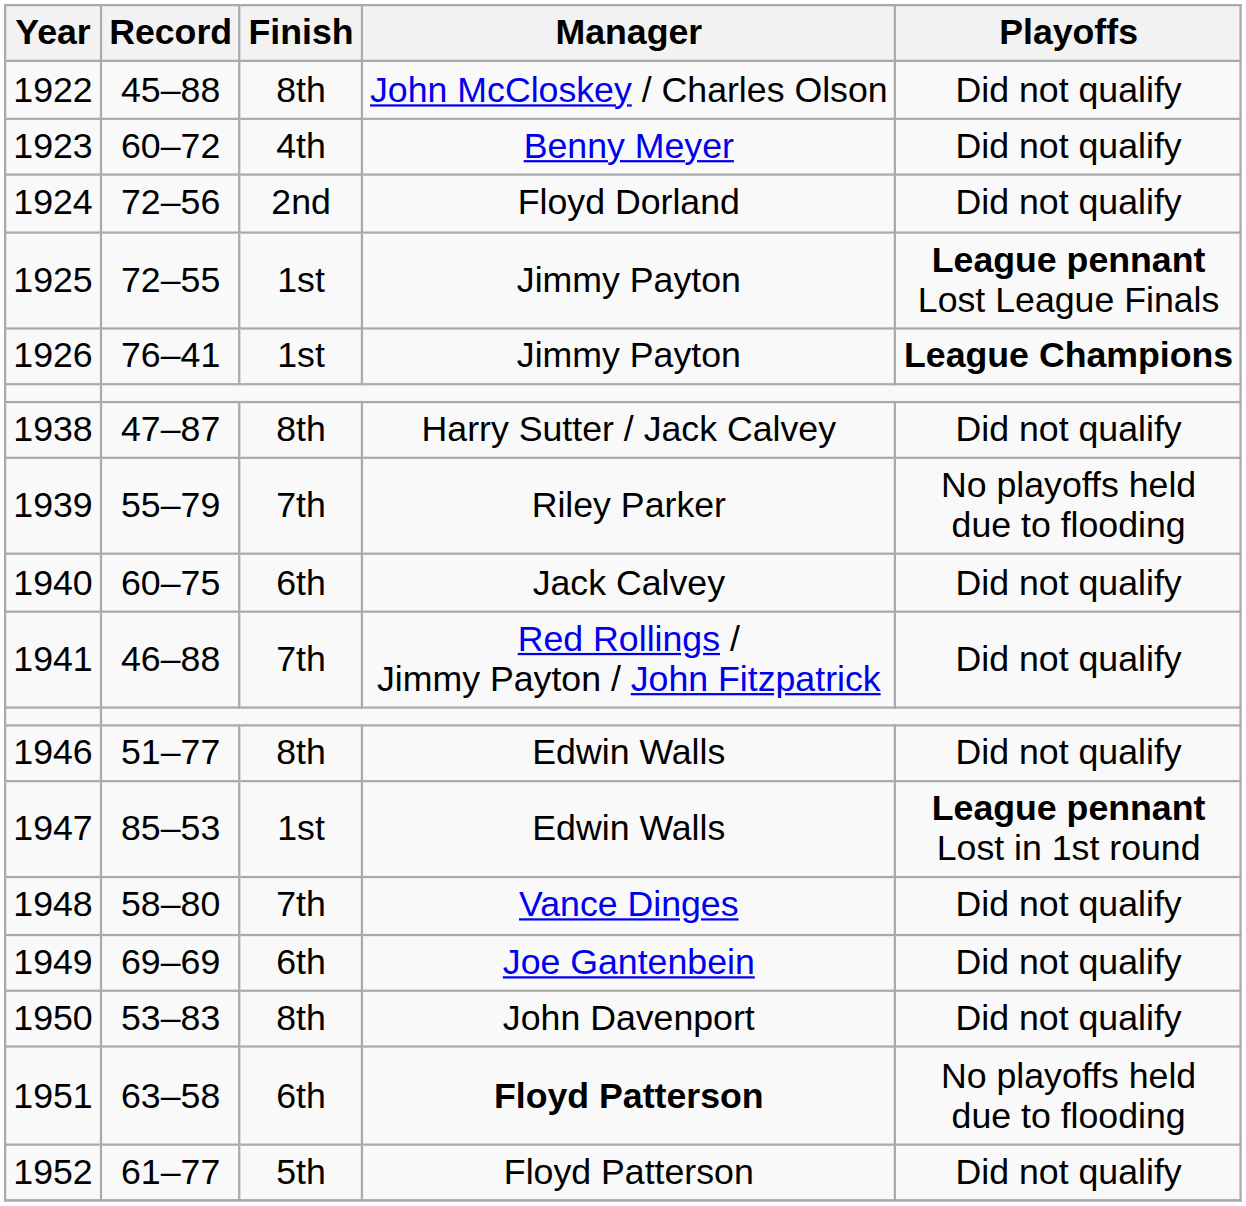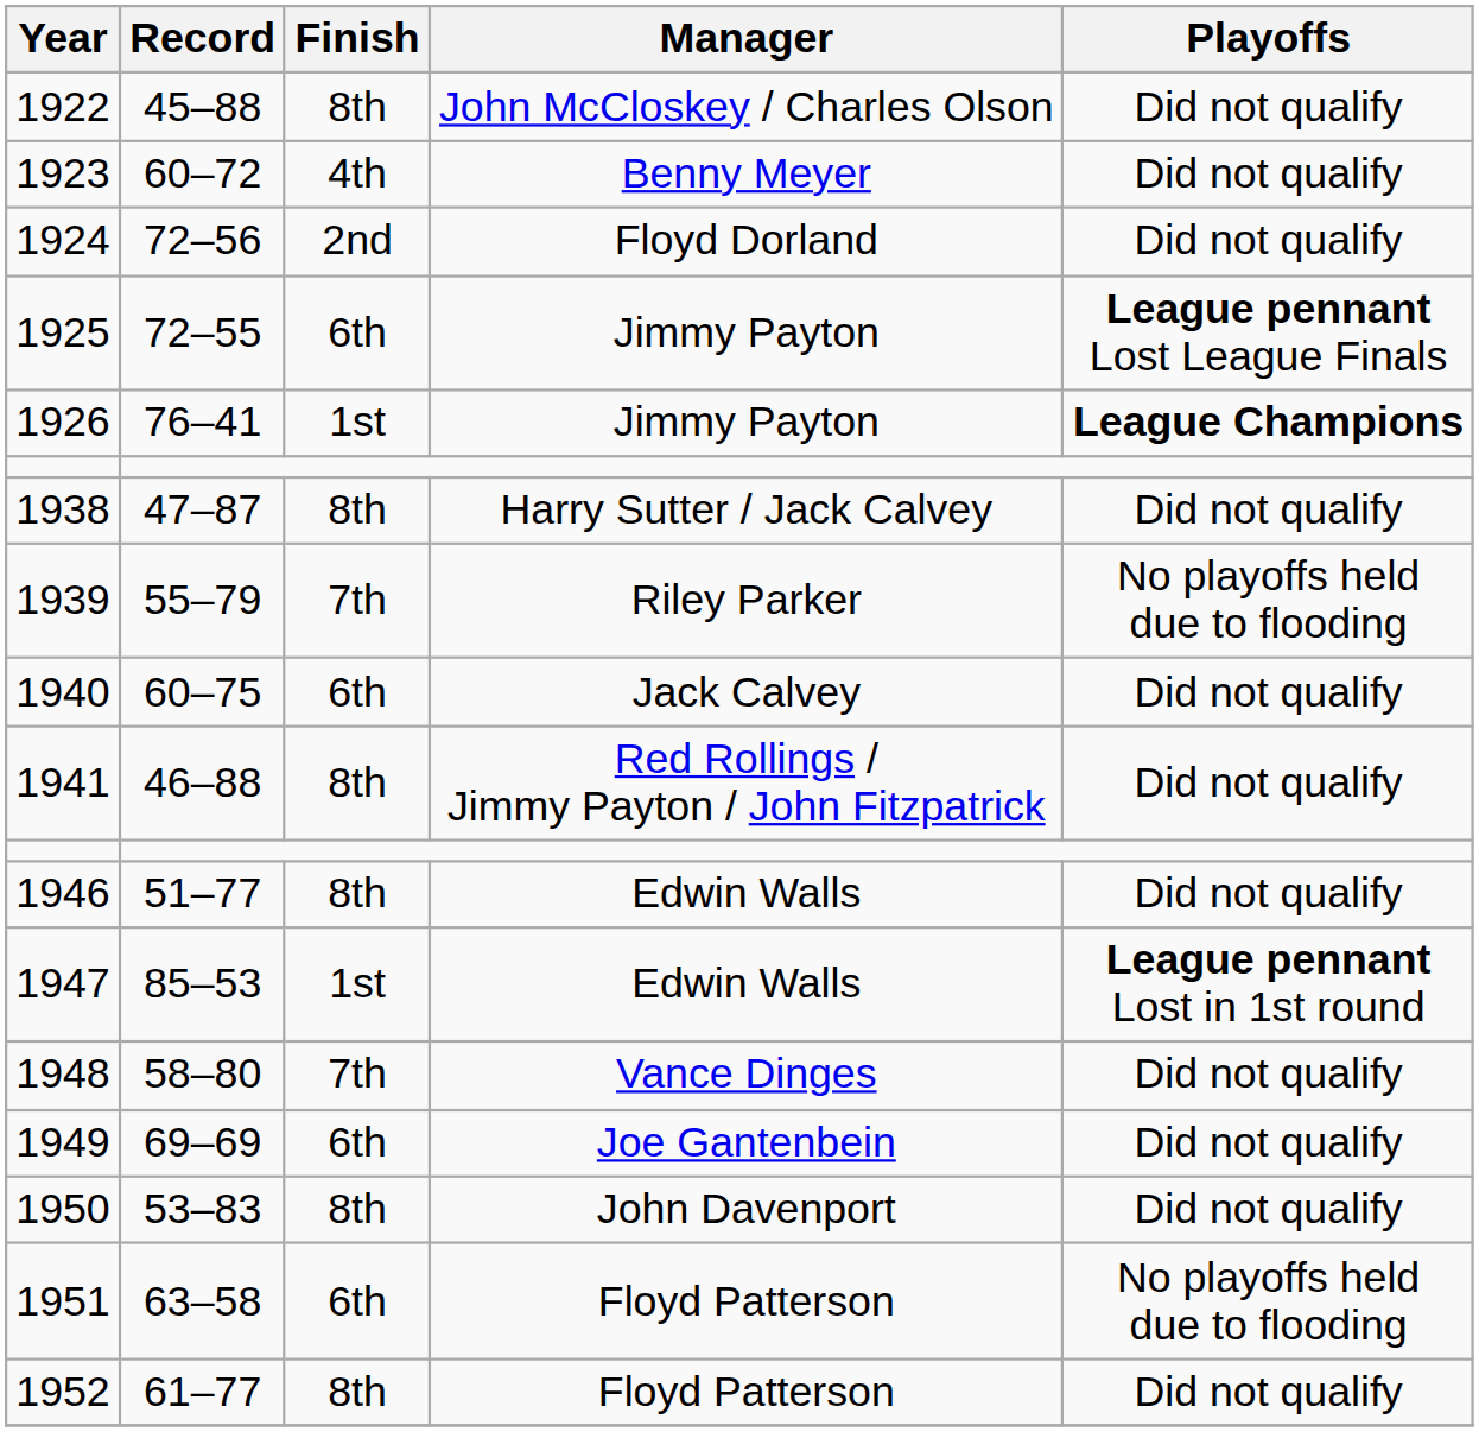 <table class="wikitable">
 <tr>
 <th>Year</th>
 <th>Record</th>
 <th>Finish</th>
 <th>Manager</th>
 <th>Playoffs</th>
 </tr>
 <tr align=center>
 <td>1922</td>
 <td>45–88</td>
 <td>8th</td>
 <td><a href='#'>John McCloskey</a> / Charles Olson</td>
 <td>Did not qualify</td>
 </tr>
 <tr align=center>
 <td>1923</td>
 <td>60–72</td>
 <td>4th</td>
 <td><a href='#'>Benny Meyer</a></td>
 <td>Did not qualify</td>
 </tr>
 <tr align=center>
 <td>1924</td>
 <td>72–56</td>
 <td>2nd</td>
 <td>Floyd Dorland</td>
 <td>Did not qualify</td>
 </tr>
 <tr align=center>
 <td>1925</td>
 <td>72–55</td>
-<td>1st</td>
+<td>6th</td>
 <td>Jimmy Payton</td>
 <td><strong>League pennant</strong><br>Lost League Finals</td>
 </tr>
 <tr align=center>
 <td>1926</td>
 <td>76–41</td>
 <td>1st</td>
 <td>Jimmy Payton</td>
 <td><strong>League Champions</strong></td>
 </tr>
 <tr align=center>
 <td></td>
 </tr>
 <tr align=center>
 <td>1938</td>
 <td>47–87</td>
 <td>8th</td>
 <td>Harry Sutter / Jack Calvey</td>
 <td>Did not qualify</td>
 </tr>
 <tr align=center>
 <td>1939</td>
 <td>55–79</td>
 <td>7th</td>
 <td>Riley Parker</td>
 <td>No playoffs held<br> due to flooding</td>
 </tr>
 <tr align=center>
 <td>1940</td>
 <td>60–75</td>
 <td>6th</td>
 <td>Jack Calvey</td>
 <td>Did not qualify</td>
 </tr>
 <tr align=center>
 <td>1941</td>
 <td>46–88</td>
-<td>7th</td>
+<td>8th</td>
 <td><a href='#'>Red Rollings</a> /<br> Jimmy Payton / <a href='#'>John Fitzpatrick</a></td>
 <td>Did not qualify</td>
 </tr>
 <tr align=center>
 <td></td>
 </tr>
 <tr align=center>
 <td>1946</td>
 <td>51–77</td>
 <td>8th</td>
 <td>Edwin Walls</td>
 <td>Did not qualify</td>
 </tr>
 <tr align=center>
 <td>1947</td>
 <td>85–53</td>
 <td>1st</td>
 <td>Edwin Walls</td>
 <td><strong>League pennant</strong><br>Lost in 1st round</td>
 </tr>
 <tr align=center>
 <td>1948</td>
 <td>58–80</td>
 <td>7th</td>
 <td><a href='#'>Vance Dinges</a></td>
 <td>Did not qualify</td>
 </tr>
 <tr align=center>
 <td>1949</td>
 <td>69–69</td>
 <td>6th</td>
 <td><a href='#'>Joe Gantenbein</a></td>
 <td>Did not qualify</td>
 </tr>
 <tr align=center>
 <td>1950</td>
 <td>53–83</td>
 <td>8th</td>
 <td>John Davenport</td>
 <td>Did not qualify</td>
 </tr>
 <tr align=center>
 <td>1951</td>
 <td>63–58</td>
 <td>6th</td>
-<td><strong>Floyd Patterson</strong></td>
+<td>Floyd Patterson</td>
 <td>No playoffs held<br> due to flooding</td>
 </tr>
 <tr align=center>
 <td>1952</td>
 <td>61–77</td>
-<td>5th</td>
+<td>8th</td>
 <td>Floyd Patterson</td>
 <td>Did not qualify</td>
 </tr>
 <tr align=center>
 </tr>
 </table>
